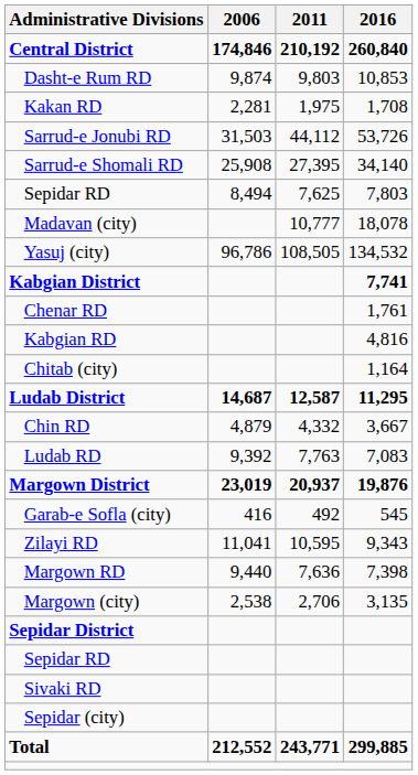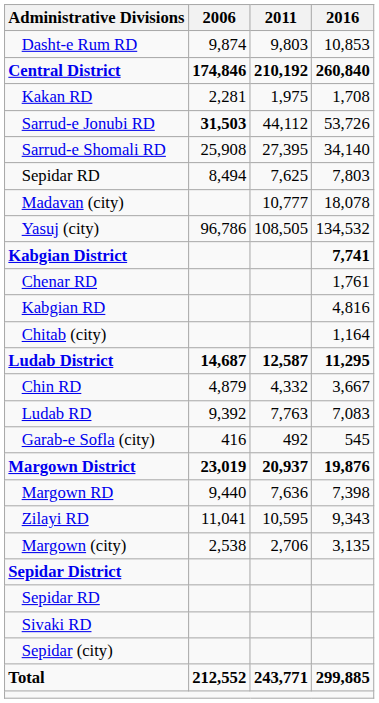 <table class="wikitable">
 <tr>
 <th>Administrative Divisions</th>
 <th>2006</th>
 <th>2011</th>
 <th>2016</th>
 </tr>
 <tr>
+<td style="padding-left: 1em;"><a href='#'>Dasht-e Rum RD</a></td>
+<td style="text-align: right;">9,874</td>
+<td style="text-align: right;">9,803</td>
+<td style="text-align: right;">10,853</td>
+</tr>
+<tr>
 <td><strong><a href='#'>Central District</a></strong></td>
 <td style="text-align: right;"><strong>174,846</strong></td>
 <td style="text-align: right;"><strong>210,192</strong></td>
 <td style="text-align: right;"><strong>260,840</strong></td>
-</tr>
-<tr>
-<td style="padding-left: 1em;"><a href='#'>Dasht-e Rum RD</a></td>
-<td style="text-align: right;">9,874</td>
-<td style="text-align: right;">9,803</td>
-<td style="text-align: right;">10,853</td>
 </tr>
 <tr>
 <td style="padding-left: 1em;"><a href='#'>Kakan RD</a></td>
 <td style="text-align: right;">2,281</td>
 <td style="text-align: right;">1,975</td>
 <td style="text-align: right;">1,708</td>
 </tr>
 <tr>
 <td style="padding-left: 1em;"><a href='#'>Sarrud-e Jonubi RD</a></td>
-<td style="text-align: right;">31,503</td>
+<td style="text-align: right;"><strong>31,503</strong></td>
 <td style="text-align: right;">44,112</td>
 <td style="text-align: right;">53,726</td>
 </tr>
 <tr>
 <td style="padding-left: 1em;"><a href='#'>Sarrud-e Shomali RD</a></td>
 <td style="text-align: right;">25,908</td>
 <td style="text-align: right;">27,395</td>
 <td style="text-align: right;">34,140</td>
 </tr>
 <tr>
 <td style="padding-left: 1em;">Sepidar RD</td>
 <td style="text-align: right;">8,494</td>
 <td style="text-align: right;">7,625</td>
 <td style="text-align: right;">7,803</td>
 </tr>
 <tr>
 <td style="padding-left: 1em;"><a href='#'>Madavan</a> (city)</td>
 <td style="text-align: right;"></td>
 <td style="text-align: right;">10,777</td>
 <td style="text-align: right;">18,078</td>
 </tr>
 <tr>
 <td style="padding-left: 1em;"><a href='#'>Yasuj</a> (city)</td>
 <td style="text-align: right;">96,786</td>
 <td style="text-align: right;">108,505</td>
 <td style="text-align: right;">134,532</td>
 </tr>
 <tr>
 <td><strong><a href='#'>Kabgian District</a></strong></td>
 <td style="text-align: right;"></td>
 <td style="text-align: right;"></td>
 <td style="text-align: right;"><strong>7,741</strong></td>
 </tr>
 <tr>
 <td style="padding-left: 1em;"><a href='#'>Chenar RD</a></td>
 <td style="text-align: right;"></td>
 <td style="text-align: right;"></td>
 <td style="text-align: right;">1,761</td>
 </tr>
 <tr>
 <td style="padding-left: 1em;"><a href='#'>Kabgian RD</a></td>
 <td style="text-align: right;"></td>
 <td style="text-align: right;"></td>
 <td style="text-align: right;">4,816</td>
 </tr>
 <tr>
 <td style="padding-left: 1em;"><a href='#'>Chitab</a> (city)</td>
 <td style="text-align: right;"></td>
 <td style="text-align: right;"></td>
 <td style="text-align: right;">1,164</td>
 </tr>
 <tr>
 <td><strong><a href='#'>Ludab District</a></strong></td>
 <td style="text-align: right;"><strong>14,687</strong></td>
 <td style="text-align: right;"><strong>12,587</strong></td>
 <td style="text-align: right;"><strong>11,295</strong></td>
 </tr>
 <tr>
 <td style="padding-left: 1em;"><a href='#'>Chin RD</a></td>
 <td style="text-align: right;">4,879</td>
 <td style="text-align: right;">4,332</td>
 <td style="text-align: right;">3,667</td>
 </tr>
 <tr>
 <td style="padding-left: 1em;"><a href='#'>Ludab RD</a></td>
 <td style="text-align: right;">9,392</td>
 <td style="text-align: right;">7,763</td>
 <td style="text-align: right;">7,083</td>
 </tr>
 <tr>
+<td style="padding-left: 1em;"><a href='#'>Garab-e Sofla</a> (city)</td>
+<td style="text-align: right;">416</td>
+<td style="text-align: right;">492</td>
+<td style="text-align: right;">545</td>
+</tr>
+<tr>
 <td><strong><a href='#'>Margown District</a></strong></td>
 <td style="text-align: right;"><strong>23,019</strong></td>
 <td style="text-align: right;"><strong>20,937</strong></td>
 <td style="text-align: right;"><strong>19,876</strong></td>
 </tr>
 <tr>
-<td style="padding-left: 1em;"><a href='#'>Garab-e Sofla</a> (city)</td>
-<td style="text-align: right;">416</td>
-<td style="text-align: right;">492</td>
-<td style="text-align: right;">545</td>
+<td style="padding-left: 1em;"><a href='#'>Margown RD</a></td>
+<td style="text-align: right;">9,440</td>
+<td style="text-align: right;">7,636</td>
+<td style="text-align: right;">7,398</td>
 </tr>
 <tr>
 <td style="padding-left: 1em;"><a href='#'>Zilayi RD</a></td>
 <td style="text-align: right;">11,041</td>
 <td style="text-align: right;">10,595</td>
 <td style="text-align: right;">9,343</td>
-</tr>
-<tr>
-<td style="padding-left: 1em;"><a href='#'>Margown RD</a></td>
-<td style="text-align: right;">9,440</td>
-<td style="text-align: right;">7,636</td>
-<td style="text-align: right;">7,398</td>
 </tr>
 <tr>
 <td style="padding-left: 1em;"><a href='#'>Margown</a> (city)</td>
 <td style="text-align: right;">2,538</td>
 <td style="text-align: right;">2,706</td>
 <td style="text-align: right;">3,135</td>
 </tr>
 <tr>
 <td><strong><a href='#'>Sepidar District</a></strong></td>
 <td style="text-align: right;"></td>
 <td style="text-align: right;"></td>
 <td style="text-align: right;"></td>
 </tr>
 <tr>
 <td style="padding-left: 1em;"><a href='#'>Sepidar RD</a></td>
 <td style="text-align: right;"></td>
 <td style="text-align: right;"></td>
 <td style="text-align: right;"></td>
 </tr>
 <tr>
 <td style="padding-left: 1em;"><a href='#'>Sivaki RD</a></td>
 <td style="text-align: right;"></td>
 <td style="text-align: right;"></td>
 <td style="text-align: right;"></td>
 </tr>
 <tr>
 <td style="padding-left: 1em;"><a href='#'>Sepidar</a> (city)</td>
 <td style="text-align: right;"></td>
 <td style="text-align: right;"></td>
 <td style="text-align: right;"></td>
 </tr>
 <tr>
 <td><strong>Total</strong></td>
 <td style="text-align: right;"><strong>212,552</strong></td>
 <td style="text-align: right;"><strong>243,771</strong></td>
 <td style="text-align: right;"><strong>299,885</strong></td>
 </tr>
 <tr>
 <td colspan=4></td>
 </tr>
 </table>
